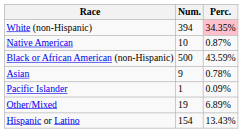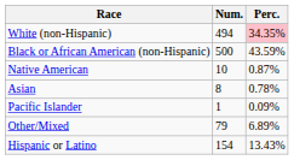 <table class="wikitable">
 <tr>
 <th>Race</th>
 <th>Num.</th>
 <th>Perc.</th>
 </tr>
 <tr>
 <td><a href='#'>White</a> (non-Hispanic)</td>
-<td>394</td>
+<td>494</td>
 <td style="background: pink;">34.35%</td>
+</tr>
+<tr>
+<td><a href='#'>Black or African American</a> (non-Hispanic)</td>
+<td>500</td>
+<td>43.59%</td>
 </tr>
 <tr>
 <td><a href='#'>Native American</a></td>
 <td>10</td>
 <td>0.87%</td>
 </tr>
 <tr>
-<td><a href='#'>Black or African American</a> (non-Hispanic)</td>
-<td>500</td>
-<td>43.59%</td>
-</tr>
-<tr>
 <td><a href='#'>Asian</a></td>
-<td>9</td>
+<td>8</td>
 <td>0.78%</td>
 </tr>
 <tr>
 <td><a href='#'>Pacific Islander</a></td>
 <td>1</td>
 <td>0.09%</td>
 </tr>
 <tr>
 <td><a href='#'>Other/Mixed</a></td>
-<td>19</td>
+<td>79</td>
 <td>6.89%</td>
 </tr>
 <tr>
 <td><a href='#'>Hispanic</a> or <a href='#'>Latino</a></td>
 <td>154</td>
 <td>13.43%</td>
 </tr>
 </table>
